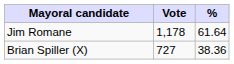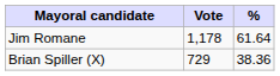 <table class="wikitable">
 <tr>
 <th style="background:#ddf; width:200px;">Mayoral candidate</th>
 <th style="background:#ddf; width:50px;">Vote</th>
 <th style="background:#ddf; width:30px;">%</th>
 </tr>
 <tr>
 <td>Jim Romane</td>
 <td>1,178</td>
 <td>61.64</td>
 </tr>
 <tr>
 <td>Brian Spiller (X)</td>
-<td>727</td>
+<td>729</td>
 <td>38.36</td>
 </tr>
 </table>
